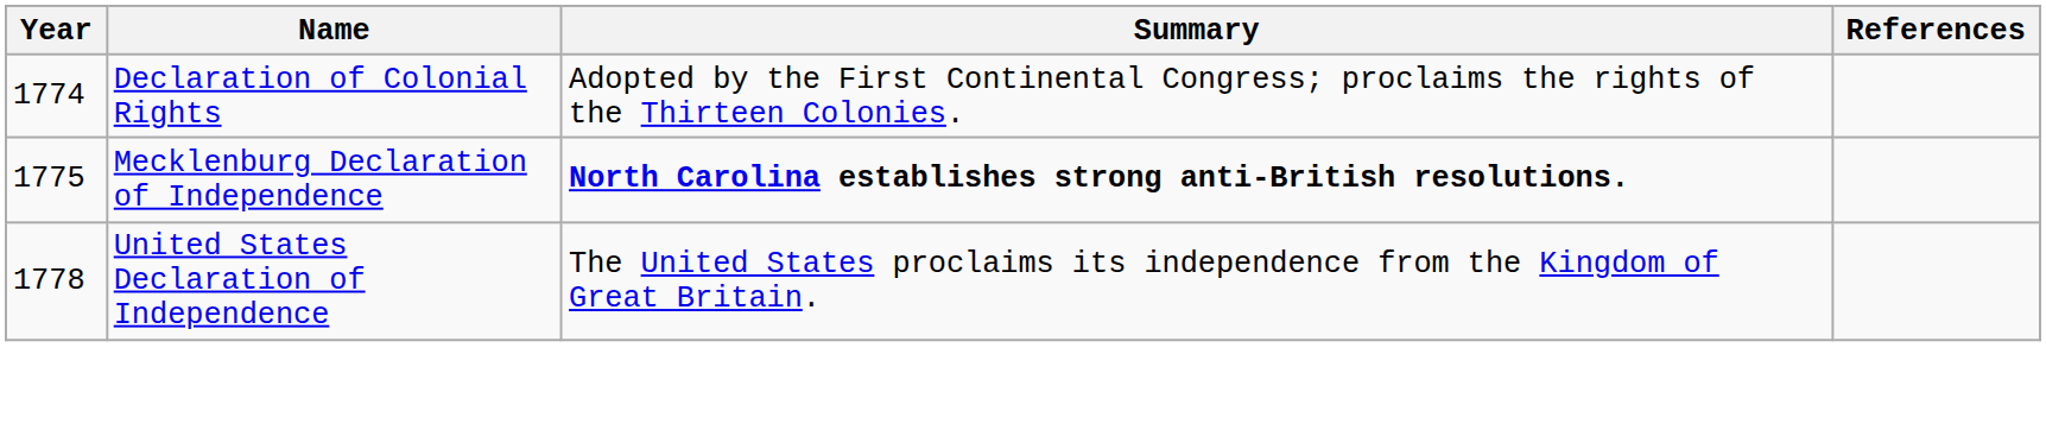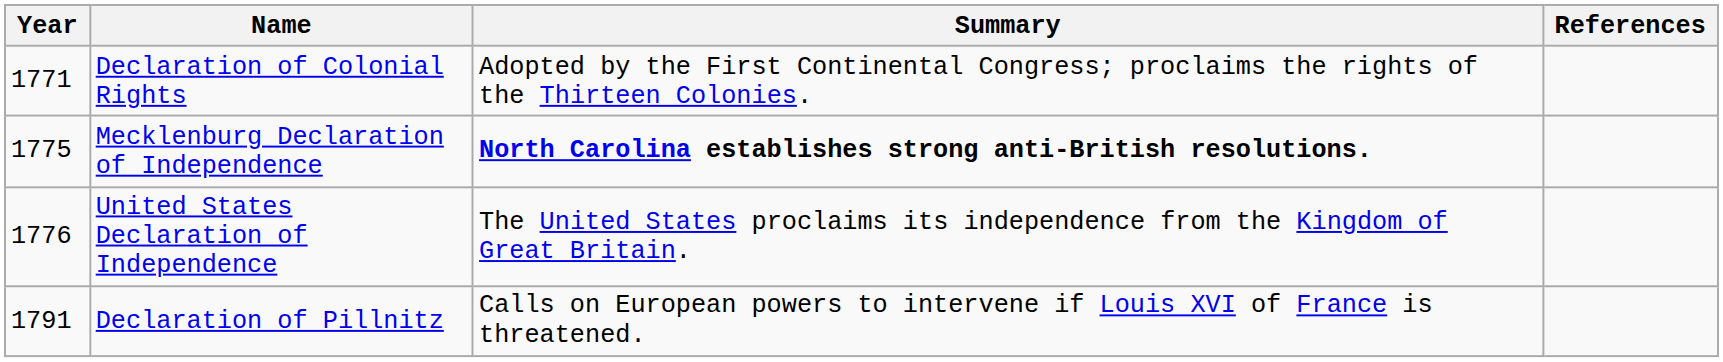 <table class="sortable wikitable" style="width: 100%">
 <tr>
 <th width="4%">Year</th>
 <th width="19%">Name</th>
 <th width="53%" class="unsortable">Summary</th>
 <th width="4%" class="unsortable">References</th>
 </tr>
 <tr>
-<td>1774</td>
+<td>1771</td>
 <td><a href='#'>Declaration of Colonial Rights</a> </td>
 <td>Adopted by the First Continental Congress; proclaims the rights of the <a href='#'>Thirteen Colonies</a>.</td>
 <td></td>
 </tr>
 <tr>
 <td>1775</td>
 <td><a href='#'>Mecklenburg Declaration of Independence</a></td>
 <td><strong><a href='#'>North Carolina</a> establishes strong anti-British resolutions.</strong></td>
 <td></td>
 </tr>
 <tr>
-<td>1778</td>
+<td>1776</td>
 <td><a href='#'>United States Declaration of Independence</a></td>
 <td>The <a href='#'>United States</a> proclaims its independence from the <a href='#'>Kingdom of Great Britain</a>.</td>
 <td></td>
 </tr>
+<tr>
+<td>1791</td>
+<td><a href='#'>Declaration of Pillnitz</a></td>
+<td>Calls on European powers to intervene if <a href='#'>Louis XVI</a> of <a href='#'>France</a> is threatened.</td>
+<td></td>
+</tr>
 </table>
